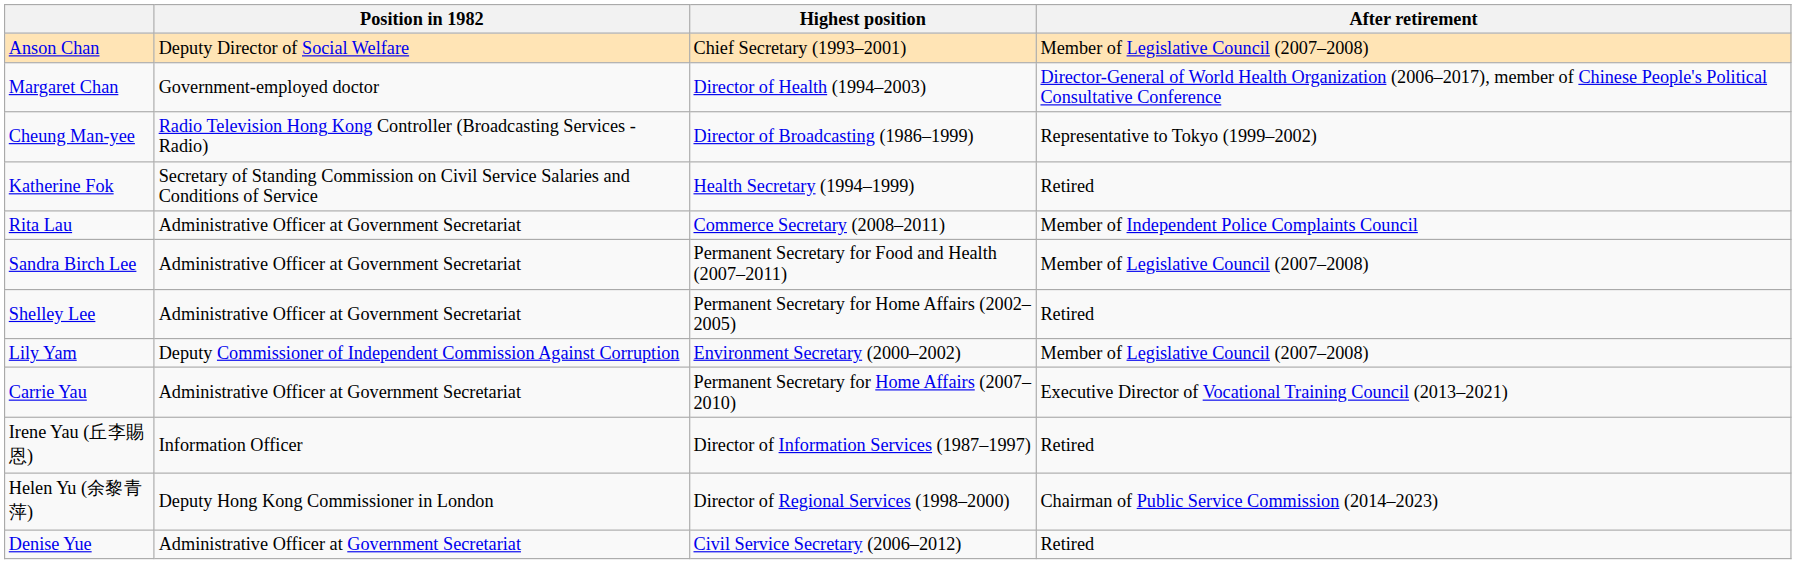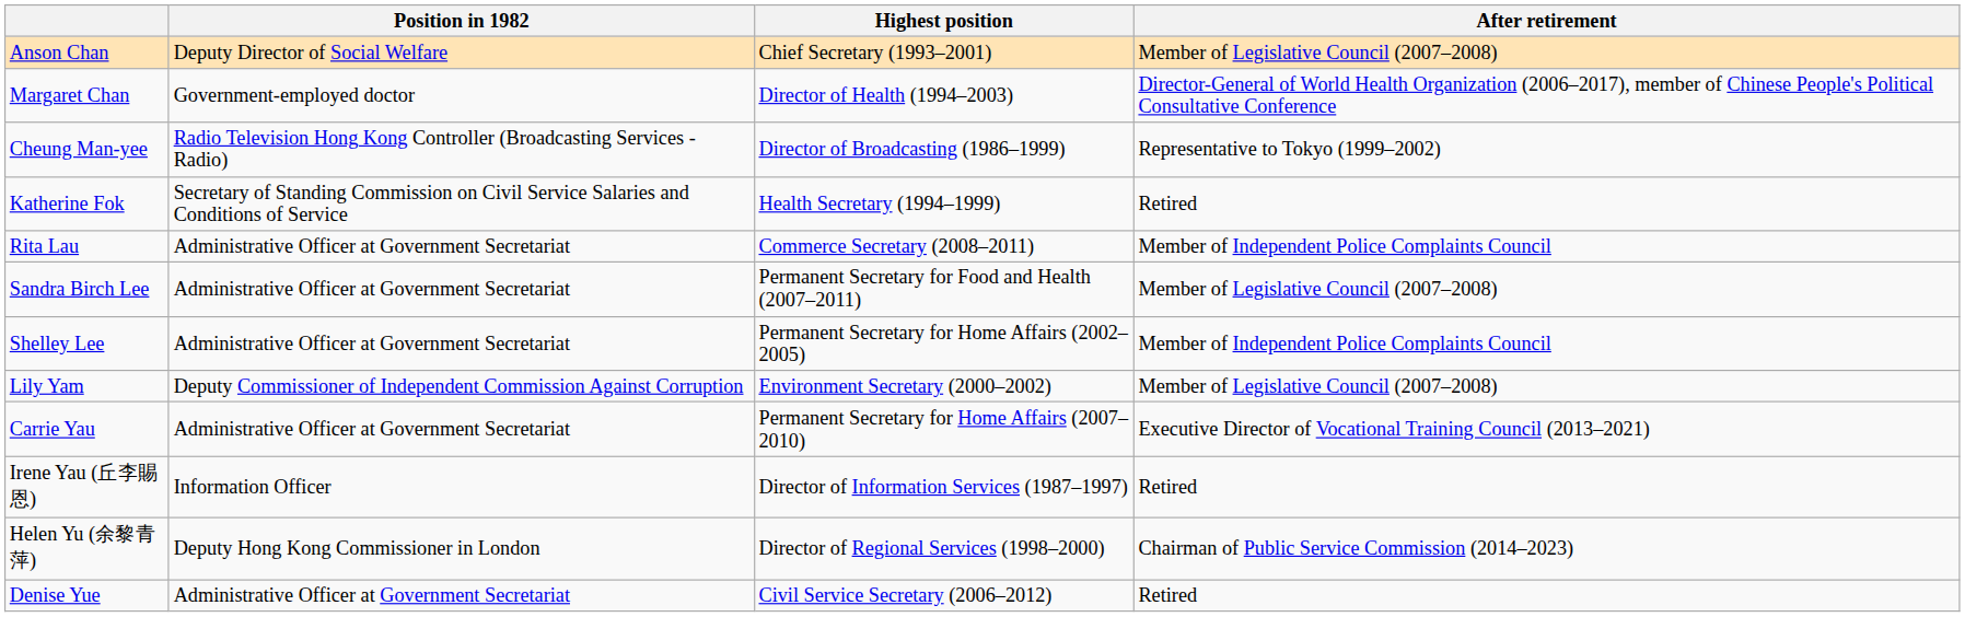 <table class="wikitable">
 <tr>
 <th></th>
 <th>Position in 1982</th>
 <th>Highest position</th>
 <th>After retirement</th>
 </tr>
 <tr style="background-color:Moccasin;">
 <td><a href='#'>Anson Chan</a></td>
 <td>Deputy Director of <a href='#'>Social Welfare</a></td>
 <td>Chief Secretary (1993–2001)</td>
 <td>Member of <a href='#'>Legislative Council</a> (2007–2008)</td>
 </tr>
 <tr>
 <td><a href='#'>Margaret Chan</a></td>
 <td>Government-employed doctor</td>
 <td><a href='#'>Director of Health</a> (1994–2003)</td>
 <td><a href='#'>Director-General of World Health Organization</a> (2006–2017), member of <a href='#'>Chinese People's Political Consultative Conference</a></td>
 </tr>
 <tr>
 <td><a href='#'>Cheung Man-yee</a></td>
 <td><a href='#'>Radio Television Hong Kong</a> Controller (Broadcasting Services - Radio)</td>
 <td><a href='#'>Director of Broadcasting</a> (1986–1999)</td>
 <td>Representative to Tokyo (1999–2002)</td>
 </tr>
 <tr>
 <td><a href='#'>Katherine Fok</a></td>
 <td>Secretary of Standing Commission on Civil Service Salaries and Conditions of Service</td>
 <td><a href='#'>Health Secretary</a> (1994–1999)</td>
 <td>Retired</td>
 </tr>
 <tr>
 <td><a href='#'>Rita Lau</a></td>
 <td>Administrative Officer at Government Secretariat</td>
 <td><a href='#'>Commerce Secretary</a> (2008–2011)</td>
 <td>Member of <a href='#'>Independent Police Complaints Council</a></td>
 </tr>
 <tr>
 <td><a href='#'>Sandra Birch Lee</a></td>
 <td>Administrative Officer at Government Secretariat</td>
 <td>Permanent Secretary for Food and Health (2007–2011)</td>
 <td>Member of <a href='#'>Legislative Council</a> (2007–2008)</td>
 </tr>
 <tr>
 <td><a href='#'>Shelley Lee</a></td>
 <td>Administrative Officer at Government Secretariat</td>
 <td>Permanent Secretary for Home Affairs (2002–2005)</td>
-<td>Retired</td>
+<td>Member of <a href='#'>Independent Police Complaints Council</a></td>
 </tr>
 <tr>
 <td><a href='#'>Lily Yam</a></td>
 <td>Deputy <a href='#'>Commissioner of Independent Commission Against Corruption</a></td>
 <td><a href='#'>Environment Secretary</a> (2000–2002)</td>
 <td>Member of <a href='#'>Legislative Council</a> (2007–2008)</td>
 </tr>
 <tr>
 <td><a href='#'>Carrie Yau</a></td>
 <td>Administrative Officer at Government Secretariat</td>
 <td>Permanent Secretary for <a href='#'>Home Affairs</a> (2007–2010)</td>
 <td>Executive Director of <a href='#'>Vocational Training Council</a> (2013–2021)</td>
 </tr>
 <tr>
 <td>Irene Yau (丘李賜恩)</td>
 <td>Information Officer</td>
 <td>Director of <a href='#'>Information Services</a> (1987–1997)</td>
 <td>Retired</td>
 </tr>
 <tr>
 <td>Helen Yu (余黎青萍)</td>
 <td>Deputy Hong Kong Commissioner in London</td>
 <td>Director of <a href='#'>Regional Services</a> (1998–2000)</td>
 <td>Chairman of <a href='#'>Public Service Commission</a> (2014–2023)</td>
 </tr>
 <tr>
 <td><a href='#'>Denise Yue</a></td>
 <td>Administrative Officer at <a href='#'>Government Secretariat</a></td>
 <td><a href='#'>Civil Service Secretary</a> (2006–2012)</td>
 <td>Retired</td>
 </tr>
 </table>
